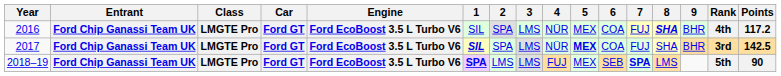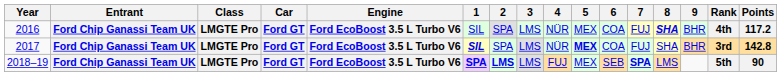 <table class="wikitable" style="text-align:center; font-size:85%">
 <tr>
 <th>Year</th>
 <th>Entrant</th>
 <th>Class</th>
 <th>Car</th>
 <th>Engine</th>
 <th>1</th>
 <th>2</th>
 <th>3</th>
 <th>4</th>
 <th>5</th>
 <th>6</th>
 <th>7</th>
 <th>8</th>
 <th>9</th>
 <th>Rank</th>
 <th>Points</th>
 </tr>
 <tr>
 <td><a href='#'>2016</a></td>
 <th nowrap><a href='#'>Ford Chip Ganassi Team UK</a></th>
 <th nowrap>LMGTE Pro</th>
 <th nowrap><a href='#'>Ford GT</a></th>
 <th nowrap><a href='#'>Ford EcoBoost</a> 3.5 L Turbo V6</th>
 <td style="background:#DFFFDF;"><a href='#'>SIL</a><br></td>
 <td style="background:#DFDFDF;"><a href='#'>SPA</a><br></td>
 <td style="background:#DFFFDF;"><a href='#'>LMS</a><br></td>
 <td style="background:#DFFFDF;"><a href='#'>NÜR</a><br></td>
 <td style="background:#DFFFDF;"><a href='#'>MEX</a><br></td>
 <td style="background:#DFFFDF;"><a href='#'>COA</a><br></td>
 <td style="background:#FFFFBF;"><a href='#'>FUJ</a><br></td>
 <td style="background:#FFFFBF;"><strong><em><a href='#'>SHA</a></em></strong><br></td>
 <td style="background:#DFFFDF;"><a href='#'>BHR</a><br></td>
 <th>4th</th>
 <th>117.2</th>
 </tr>
 <tr>
 <td><a href='#'>2017</a></td>
 <th nowrap><a href='#'>Ford Chip Ganassi Team UK</a></th>
 <th nowrap>LMGTE Pro</th>
 <th nowrap><a href='#'>Ford GT</a></th>
 <th nowrap><a href='#'>Ford EcoBoost</a> 3.5 L Turbo V6</th>
 <td style="background:#FFFFBF;"><strong><em><a href='#'>SIL</a></em></strong><br></td>
 <td style="background:#DFFFDF;"><a href='#'>SPA</a><br></td>
 <td style="background:#DFDFDF;"><a href='#'>LMS</a><br></td>
 <td style="background:#DFFFDF;"><a href='#'>NÜR</a><br></td>
 <td style="background:#DFFFDF;"><strong><a href='#'>MEX</a><br></strong></td>
 <td style="background:#DFFFDF;"><a href='#'>COA</a><br></td>
 <td style="background:#DFFFDF;"><a href='#'>FUJ</a><br></td>
 <td style="background:#FFFFBF;"><a href='#'>SHA</a><br></td>
 <td style="background:#FFDF9F;"><a href='#'>BHR</a><br></td>
 <th style="background:#FFDF9F;">3rd</th>
-<th style="background:#FFDF9F;">142.5</th>
+<th style="background:#FFDF9F;">142.8</th>
 </tr>
 <tr>
 <td nowrap><a href='#'>2018–19</a></td>
 <th nowrap><a href='#'>Ford Chip Ganassi Team UK</a></th>
 <th nowrap>LMGTE Pro</th>
 <th nowrap><a href='#'>Ford GT</a></th>
 <th nowrap><a href='#'>Ford EcoBoost</a> 3.5 L Turbo V6</th>
 <td style="background:#EFCFFF;"><strong><a href='#'>SPA</a></strong><br></td>
-<td style="background:#DFFFDF;"><a href='#'>LMS</a><br></td>
+<td style="background:#DFFFDF;"><strong><a href='#'>LMS</a><br></strong></td>
 <td style="background:#DFDFDF;"><a href='#'>LMS</a><br></td>
 <td style="background:#FFDF9F;"><a href='#'>FUJ</a><br></td>
 <td style="background:#DFFFDF;"><a href='#'>MEX</a><br></td>
 <td style="background:#FFDF9F;"><a href='#'>SEB</a><br></td>
 <td style="background:#DFFFDF;"><strong><a href='#'>SPA</a></strong><br></td>
 <td style="background:#FFDF9F;"><a href='#'>LMS</a><br></td>
 <td></td>
 <th>5th</th>
 <th>90</th>
 </tr>
 </table>
